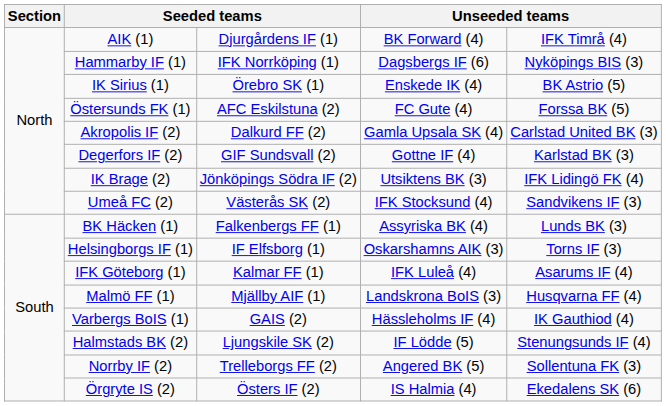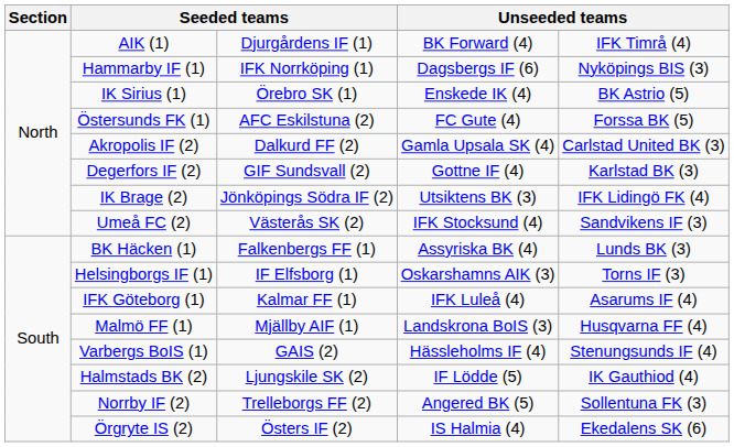 <table class="wikitable" style="text-align:center">
 <tr>
 <th>Section</th>
 <th colspan="2">Seeded teams</th>
 <th colspan="2">Unseeded teams</th>
 </tr>
 <tr>
 <td rowspan="8">North</td>
 <td><a href='#'>AIK</a> (1)</td>
 <td><a href='#'>Djurgårdens IF</a> (1)</td>
 <td><a href='#'>BK Forward</a> (4)</td>
 <td><a href='#'>IFK Timrå</a> (4)</td>
 </tr>
 <tr>
 <td><a href='#'>Hammarby IF</a> (1)</td>
 <td><a href='#'>IFK Norrköping</a> (1)</td>
 <td><a href='#'>Dagsbergs IF</a> (6)</td>
 <td><a href='#'>Nyköpings BIS</a> (3)</td>
 </tr>
 <tr>
 <td><a href='#'>IK Sirius</a> (1)</td>
 <td><a href='#'>Örebro SK</a> (1)</td>
 <td><a href='#'>Enskede IK</a> (4)</td>
 <td><a href='#'>BK Astrio</a> (5)</td>
 </tr>
 <tr>
 <td><a href='#'>Östersunds FK</a> (1)</td>
 <td><a href='#'>AFC Eskilstuna</a> (2)</td>
 <td><a href='#'>FC Gute</a> (4)</td>
 <td><a href='#'>Forssa BK</a> (5)</td>
 </tr>
 <tr>
 <td><a href='#'>Akropolis IF</a> (2)</td>
 <td><a href='#'>Dalkurd FF</a> (2)</td>
 <td><a href='#'>Gamla Upsala SK</a> (4)</td>
 <td><a href='#'>Carlstad United BK</a> (3)</td>
 </tr>
 <tr>
 <td><a href='#'>Degerfors IF</a> (2)</td>
 <td><a href='#'>GIF Sundsvall</a> (2)</td>
 <td><a href='#'>Gottne IF</a> (4)</td>
 <td><a href='#'>Karlstad BK</a> (3)</td>
 </tr>
 <tr>
 <td><a href='#'>IK Brage</a> (2)</td>
 <td><a href='#'>Jönköpings Södra IF</a> (2)</td>
 <td><a href='#'>Utsiktens BK</a> (3)</td>
 <td><a href='#'>IFK Lidingö FK</a> (4)</td>
 </tr>
 <tr>
 <td><a href='#'>Umeå FC</a> (2)</td>
 <td><a href='#'>Västerås SK</a> (2)</td>
 <td><a href='#'>IFK Stocksund</a> (4)</td>
 <td><a href='#'>Sandvikens IF</a> (3)</td>
 </tr>
 <tr>
 <td rowspan="8">South</td>
 <td><a href='#'>BK Häcken</a> (1)</td>
 <td><a href='#'>Falkenbergs FF</a> (1)</td>
 <td><a href='#'>Assyriska BK</a> (4)</td>
 <td><a href='#'>Lunds BK</a> (3)</td>
 </tr>
 <tr>
 <td><a href='#'>Helsingborgs IF</a> (1)</td>
 <td><a href='#'>IF Elfsborg</a> (1)</td>
 <td><a href='#'>Oskarshamns AIK</a> (3)</td>
 <td><a href='#'>Torns IF</a> (3)</td>
 </tr>
 <tr>
 <td><a href='#'>IFK Göteborg</a> (1)</td>
 <td><a href='#'>Kalmar FF</a> (1)</td>
 <td><a href='#'>IFK Luleå</a> (4)</td>
 <td><a href='#'>Asarums IF</a> (4)</td>
 </tr>
 <tr>
 <td><a href='#'>Malmö FF</a> (1)</td>
 <td><a href='#'>Mjällby AIF</a> (1)</td>
 <td><a href='#'>Landskrona BoIS</a> (3)</td>
 <td><a href='#'>Husqvarna FF</a> (4)</td>
 </tr>
 <tr>
 <td><a href='#'>Varbergs BoIS</a> (1)</td>
 <td><a href='#'>GAIS</a> (2)</td>
 <td><a href='#'>Hässleholms IF</a> (4)</td>
-<td><a href='#'>IK Gauthiod</a> (4)</td>
+<td><a href='#'>Stenungsunds IF</a> (4)</td>
 </tr>
 <tr>
 <td><a href='#'>Halmstads BK</a> (2)</td>
 <td><a href='#'>Ljungskile SK</a> (2)</td>
 <td><a href='#'>IF Lödde</a> (5)</td>
-<td><a href='#'>Stenungsunds IF</a> (4)</td>
+<td><a href='#'>IK Gauthiod</a> (4)</td>
 </tr>
 <tr>
 <td><a href='#'>Norrby IF</a> (2)</td>
 <td><a href='#'>Trelleborgs FF</a> (2)</td>
 <td><a href='#'>Angered BK</a> (5)</td>
 <td><a href='#'>Sollentuna FK</a> (3)</td>
 </tr>
 <tr>
 <td><a href='#'>Örgryte IS</a> (2)</td>
 <td><a href='#'>Östers IF</a> (2)</td>
 <td><a href='#'>IS Halmia</a> (4)</td>
 <td><a href='#'>Ekedalens SK</a> (6)</td>
 </tr>
 </table>
